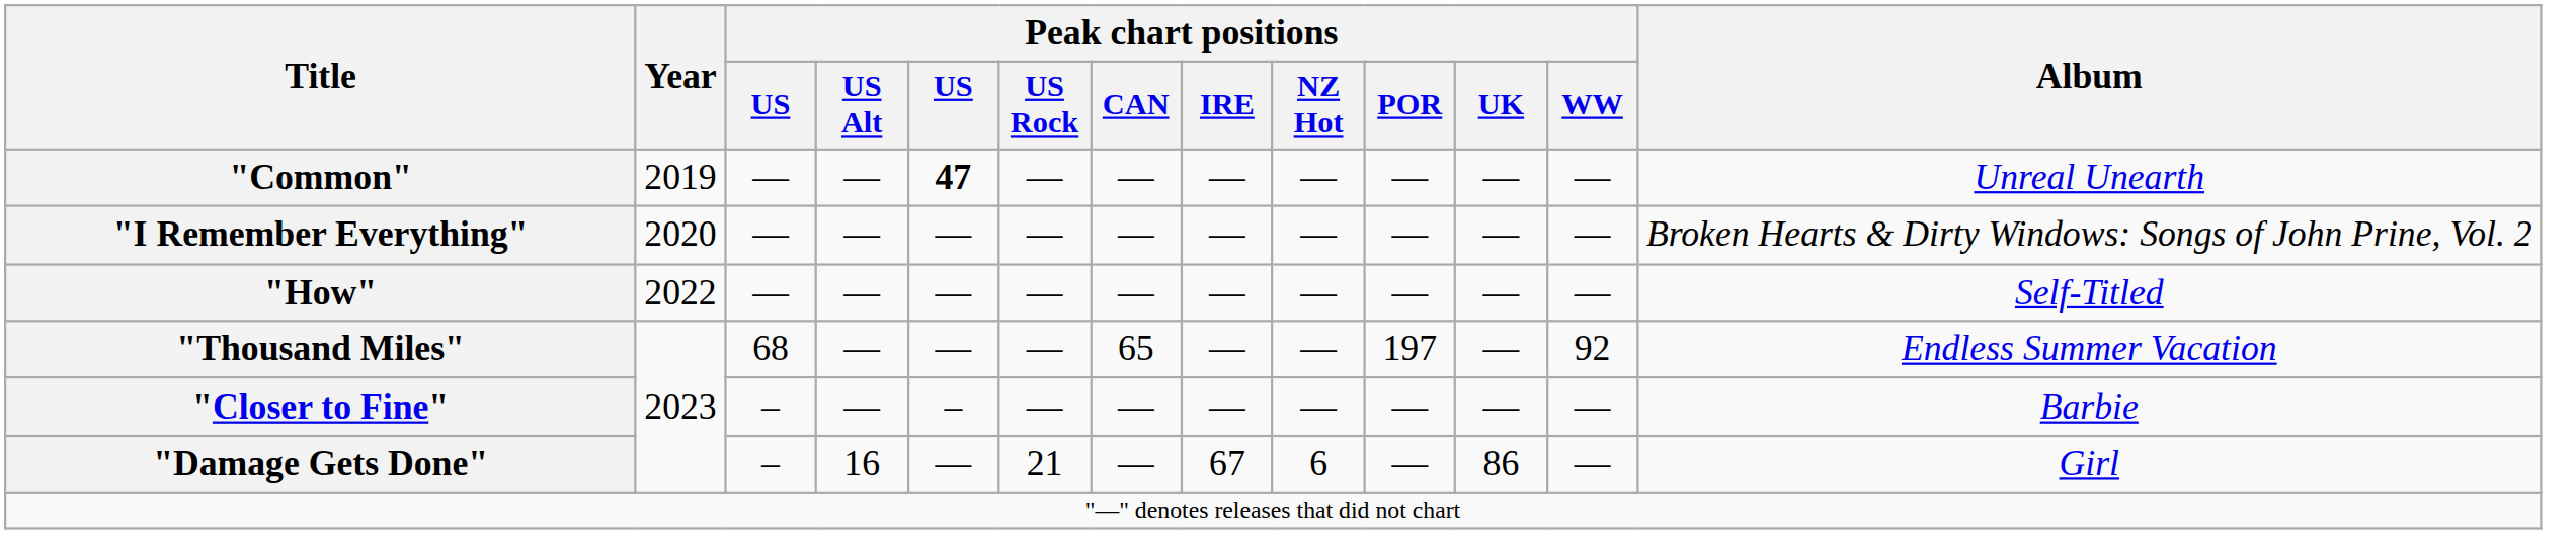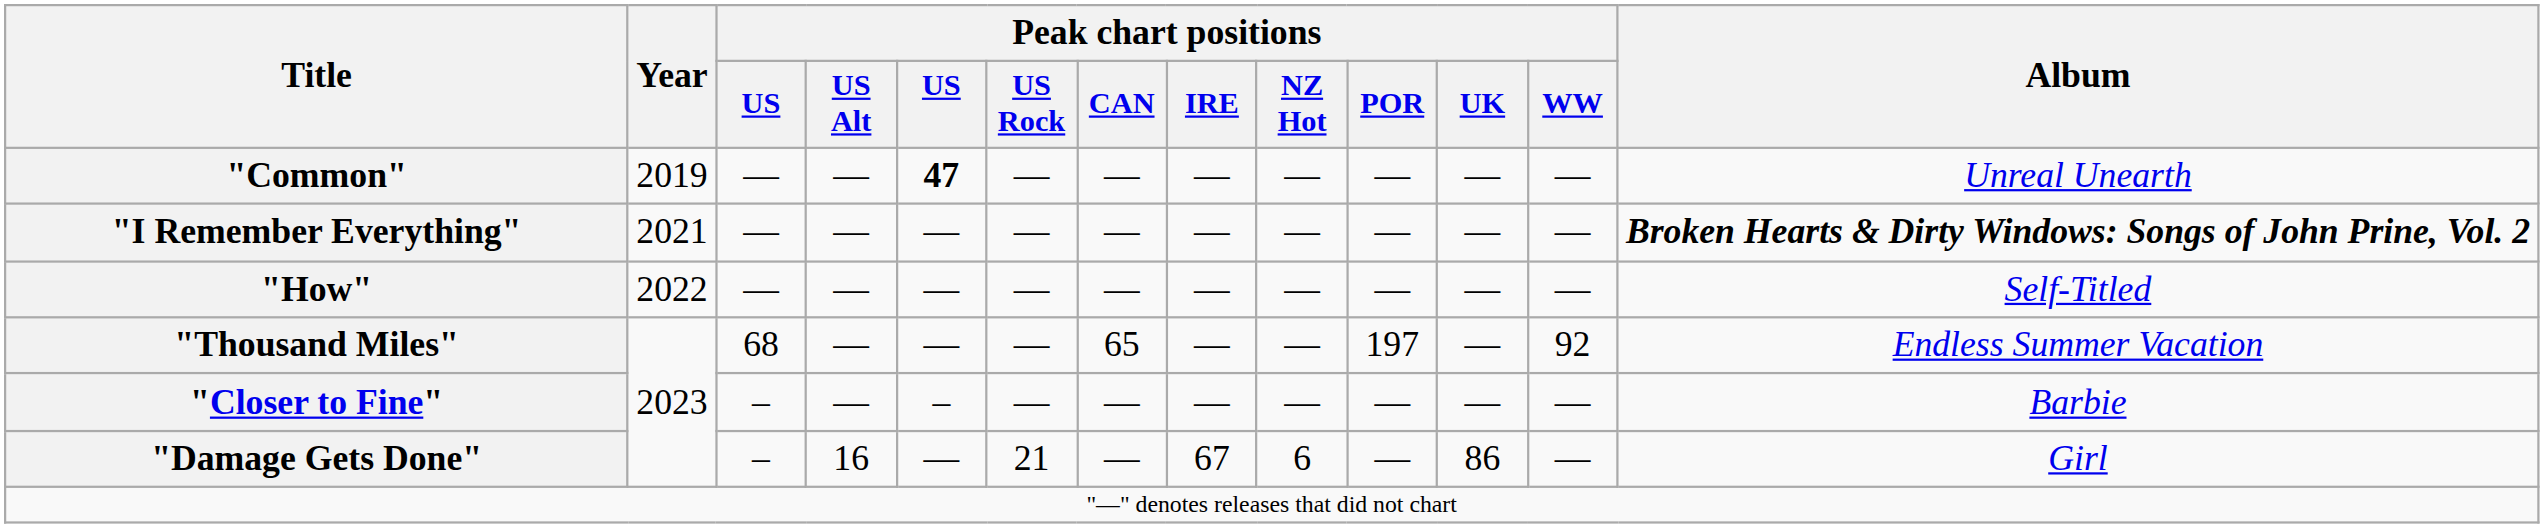 <table class="wikitable plainrowheaders" style="text-align:center;" border="1">
 <tr>
 <th scope="col" rowspan="2" style="width:17em;">Title</th>
 <th scope="col" rowspan="2">Year</th>
 <th scope="col" colspan="10">Peak chart positions</th>
 <th scope="col" rowspan="2">Album</th>
 </tr>
 <tr>
 <th scope="col" style="width:2.5em;font-size:85%;"><a href='#'>US</a><br></th>
 <th scope="col" style="width:2.5em;font-size:85%;"><a href='#'>US<br>Alt</a><br></th>
 <th scope="col" style="width:2.5em;font-size:85%;"><a href='#'>US<br></a><br></th>
 <th scope="col" style="width:2.5em;font-size:85%;"><a href='#'>US<br>Rock</a><br></th>
 <th scope="col" style="width:2.5em;font-size:85%;"><a href='#'>CAN</a><br></th>
 <th scope="col" style="width:2.5em;font-size:85%;"><a href='#'>IRE</a><br></th>
 <th scope="col" style="width:2.5em;font-size:85%;"><a href='#'>NZ<br>Hot</a><br></th>
 <th scope="col" style="width:2.5em;font-size:85%;"><a href='#'>POR</a><br></th>
 <th scope="col" style="width:2.5em;font-size:85%;"><a href='#'>UK</a><br></th>
 <th scope="col" style="width:2.5em;font-size:85%;"><a href='#'>WW</a><br></th>
 </tr>
 <tr>
 <th scope="row">"Common"<br></th>
 <td>2019</td>
 <td>—</td>
 <td>—</td>
 <td><strong>47</strong></td>
 <td>—</td>
 <td>—</td>
 <td>—</td>
 <td>—</td>
 <td>—</td>
 <td>—</td>
 <td>—</td>
 <td><em><a href='#'>Unreal Unearth</a></em></td>
 </tr>
 <tr>
 <th scope="row">"I Remember Everything"</th>
-<td>2020</td>
+<td>2021</td>
 <td>—</td>
 <td>—</td>
 <td>—</td>
 <td>—</td>
 <td>—</td>
 <td>—</td>
 <td>—</td>
 <td>—</td>
 <td>—</td>
 <td>—</td>
-<td><em>Broken Hearts & Dirty Windows: Songs of John Prine, Vol. 2</em></td>
+<td><strong><em>Broken Hearts & Dirty Windows: Songs of John Prine, Vol. 2</em></strong></td>
 </tr>
 <tr>
 <th scope="row">"How"<br></th>
 <td>2022</td>
 <td>—</td>
 <td>—</td>
 <td>—</td>
 <td>—</td>
 <td>—</td>
 <td>—</td>
 <td>—</td>
 <td>—</td>
 <td>—</td>
 <td>—</td>
 <td><em><a href='#'>Self-Titled</a></em></td>
 </tr>
 <tr>
 <th scope="row">"Thousand Miles"<br></th>
 <td rowspan="3">2023</td>
 <td>68</td>
 <td>—</td>
 <td>—</td>
 <td>—</td>
 <td>65</td>
 <td>—</td>
 <td>—</td>
 <td>197</td>
 <td>—</td>
 <td>92</td>
 <td><em><a href='#'>Endless Summer Vacation</a></em></td>
 </tr>
 <tr>
 <th scope="row">"<a href='#'>Closer to Fine</a>"<br></th>
 <td>–</td>
 <td>—</td>
 <td>–</td>
 <td>—</td>
 <td>—</td>
 <td>—</td>
 <td>—</td>
 <td>—</td>
 <td>—</td>
 <td>—</td>
 <td><em><a href='#'>Barbie</a></em></td>
 </tr>
 <tr>
 <th scope="row">"Damage Gets Done"<br></th>
 <td>–</td>
 <td>16</td>
 <td>—</td>
 <td>21</td>
 <td>—</td>
 <td>67</td>
 <td>6</td>
 <td>—</td>
 <td>86</td>
 <td>—</td>
 <td><em><a href='#'>Girl</a></em></td>
 </tr>
 <tr>
 <td colspan="16" style="font-size:8pt">"—" denotes releases that did not chart</td>
 </tr>
 </table>
